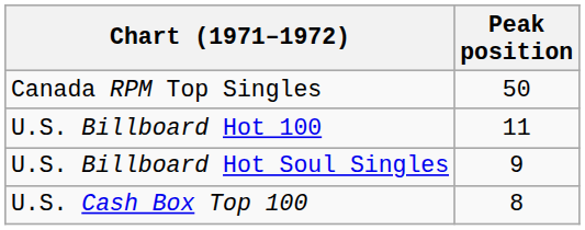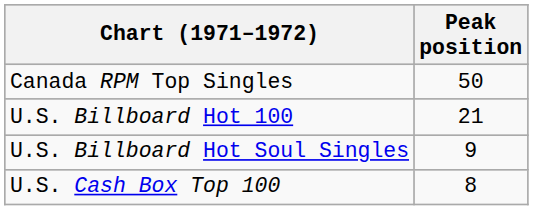 <table class="wikitable sortable">
 <tr>
 <th>Chart (1971–1972)</th>
 <th>Peak<br>position</th>
 </tr>
 <tr>
 <td>Canada <em>RPM</em> Top Singles</td>
 <td style="text-align:center;">50</td>
 </tr>
 <tr>
 <td>U.S. <em>Billboard</em> <a href='#'>Hot 100</a></td>
-<td style="text-align:center;">11</td>
+<td style="text-align:center;">21</td>
 </tr>
 <tr>
 <td>U.S. <em>Billboard</em> <a href='#'>Hot Soul Singles</a></td>
 <td style="text-align:center;">9</td>
 </tr>
 <tr>
 <td>U.S. <em><a href='#'>Cash Box</a> Top 100</td>
 <td style="text-align:center;">8</td>
 </tr>
 </table>
